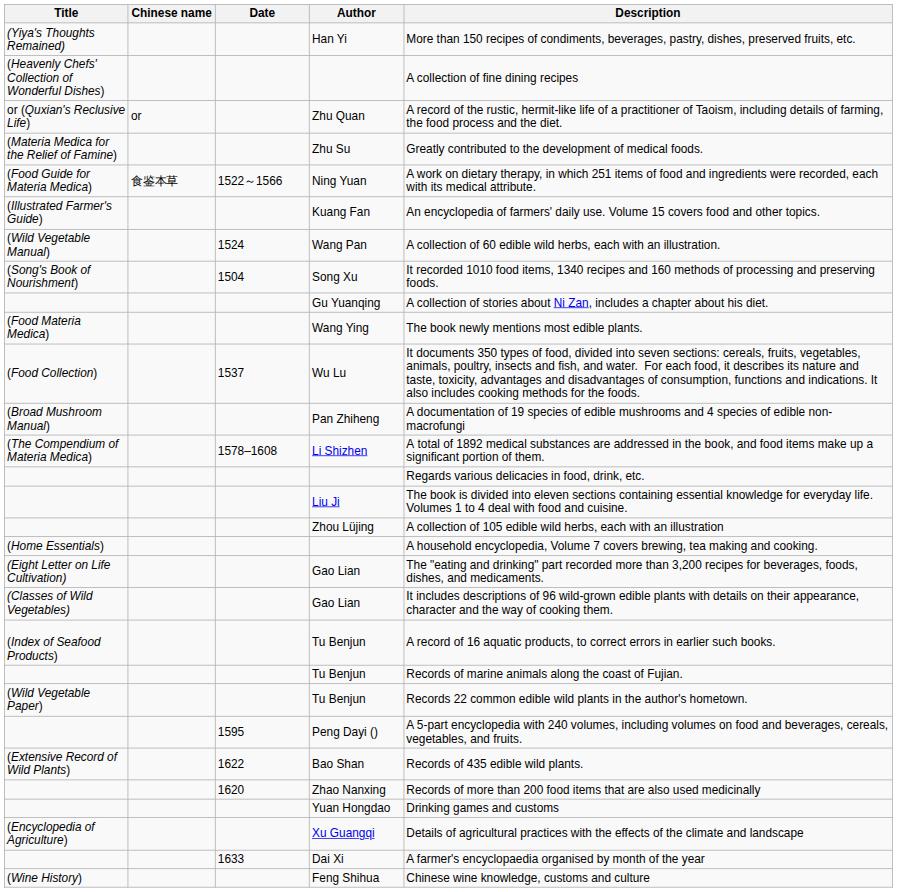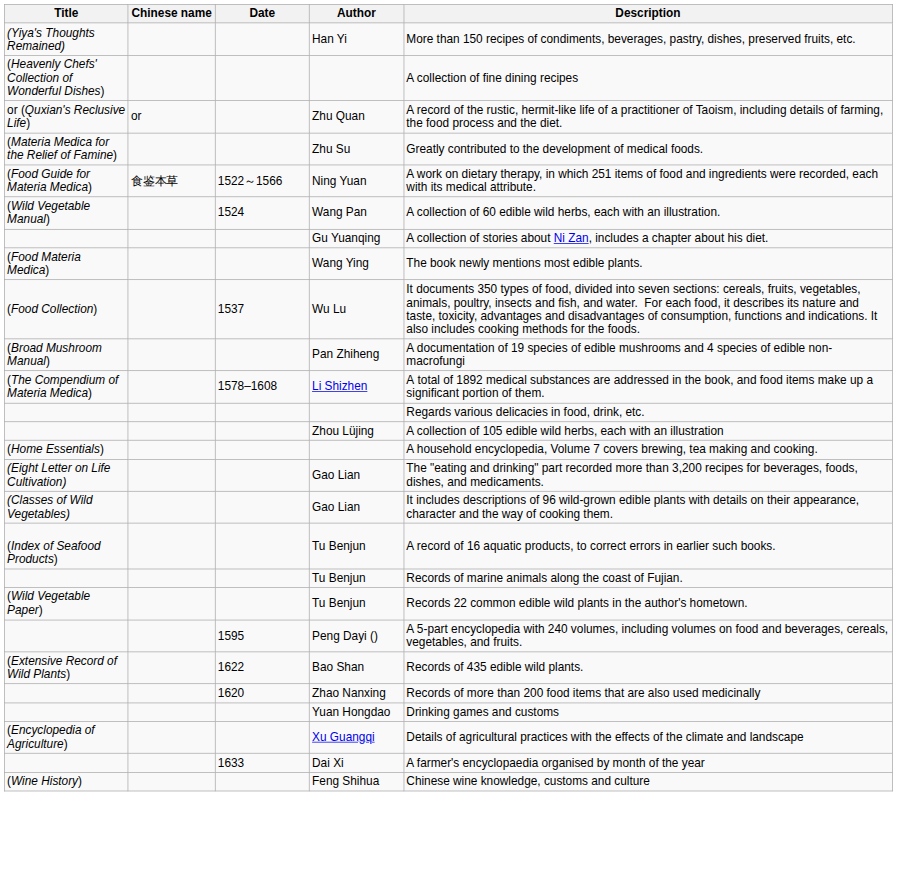 <table class="wikitable" style="width:95%;">
 <tr>
 <th style="width:160px;">Title</th>
 <th style="width:110px;">Chinese name</th>
 <th style="width:120px;">Date</th>
 <th style="width:120px;">Author</th>
 <th>Description</th>
 </tr>
 <tr>
 <td> <em>(Yiya's Thoughts Remained)</em></td>
 <td></td>
 <td></td>
 <td>Han Yi</td>
 <td>More than 150 recipes of condiments, beverages, pastry, dishes, preserved fruits, etc.</td>
 </tr>
 <tr>
 <td> (<em>Heavenly Chefs' Collection of Wonderful Dishes</em>)</td>
 <td></td>
 <td></td>
 <td></td>
 <td>A collection of fine dining recipes</td>
 </tr>
 <tr>
 <td> or  (<em>Quxian's Reclusive Life</em>)</td>
 <td> or </td>
 <td></td>
 <td>Zhu Quan</td>
 <td>A record of the rustic, hermit-like life of a practitioner of Taoism, including details of farming, the food process and the diet.</td>
 </tr>
 <tr>
 <td> (<em>Materia Medica for the Relief of Famine</em>)</td>
 <td></td>
 <td></td>
 <td>Zhu Su</td>
 <td>Greatly contributed to the development of medical foods.</td>
 </tr>
 <tr>
 <td> (<em>Food Guide for Materia Medica</em>)</td>
 <td>食鉴本草</td>
 <td>1522～1566</td>
 <td>Ning Yuan</td>
 <td>A work on dietary therapy, in which 251 items of food and ingredients were recorded, each with its medical attribute.</td>
 </tr>
 <tr>
-<td> (<em>Illustrated Farmer's Guide</em>)</td>
-<td></td>
-<td></td>
-<td>Kuang Fan</td>
-<td>An encyclopedia of farmers' daily use. Volume 15 covers food and other topics.</td>
-</tr>
-<tr>
 <td> (<em>Wild Vegetable Manual</em>)</td>
 <td></td>
 <td>1524</td>
 <td>Wang Pan</td>
 <td>A collection of 60 edible wild herbs, each with an illustration.</td>
-</tr>
-<tr>
-<td> (<em>Song's Book of Nourishment</em>)</td>
-<td></td>
-<td>1504</td>
-<td>Song Xu</td>
-<td>It recorded 1010 food items, 1340 recipes and 160 methods of processing and preserving foods.</td>
 </tr>
 <tr>
 <td></td>
 <td></td>
 <td></td>
 <td>Gu Yuanqing</td>
 <td>A collection of stories about <a href='#'>Ni Zan</a>, includes a chapter about his diet.</td>
 </tr>
 <tr>
 <td> (<em>Food Materia Medica</em>)</td>
 <td></td>
 <td></td>
 <td>Wang Ying</td>
 <td>The book newly mentions most edible plants.</td>
 </tr>
 <tr>
 <td> (<em>Food Collection</em>)</td>
 <td></td>
 <td>1537</td>
 <td>Wu Lu</td>
 <td>It documents 350 types of food, divided into seven sections: cereals, fruits, vegetables, animals, poultry, insects and fish, and water.  For each food, it describes its nature and taste, toxicity, advantages and disadvantages of consumption, functions and indications. It also includes cooking methods for the foods.</td>
 </tr>
 <tr>
 <td> (<em>Broad Mushroom Manual</em>)</td>
 <td></td>
 <td></td>
 <td>Pan Zhiheng</td>
 <td>A documentation of 19 species of edible mushrooms and 4 species of edible non-macrofungi</td>
 </tr>
 <tr>
 <td> (<em>The Compendium of Materia Medica</em>)</td>
 <td></td>
 <td>1578–1608</td>
 <td><a href='#'>Li Shizhen</a></td>
 <td>А total of 1892 medical substances are addressed in the book, and food items make up a significant portion of them.</td>
 </tr>
 <tr>
 <td></td>
 <td></td>
 <td></td>
 <td></td>
 <td>Regards various delicacies in food, drink, etc.</td>
-</tr>
-<tr>
-<td></td>
-<td></td>
-<td></td>
-<td><a href='#'>Liu Ji</a></td>
-<td>The book is divided into eleven sections containing essential knowledge for everyday life. Volumes 1 to 4 deal with food and cuisine.</td>
 </tr>
 <tr>
 <td></td>
 <td></td>
 <td></td>
 <td>Zhou Lüjing</td>
 <td>A collection of 105 edible wild herbs, each with an illustration</td>
 </tr>
 <tr>
 <td> (<em>Home Essentials</em>)</td>
 <td></td>
 <td></td>
 <td></td>
 <td>A household encyclopedia, Volume 7 covers brewing, tea making and cooking.</td>
 </tr>
 <tr>
 <td> <em>(Eight Letter on Life Cultivation)</em></td>
 <td></td>
 <td></td>
 <td>Gao Lian</td>
 <td>The "eating and drinking" part recorded more than 3,200 recipes for beverages, foods, dishes, and medicaments.</td>
 </tr>
 <tr>
 <td> <em>(Classes of Wild Vegetables)</em></td>
 <td></td>
 <td></td>
 <td>Gao Lian</td>
 <td>It includes descriptions of 96 wild-grown edible plants with details on their appearance, character and the way of cooking them.</td>
 </tr>
 <tr>
 <td><br>(<em>Index of Seafood Products</em>)</td>
 <td></td>
 <td></td>
 <td>Tu Benjun</td>
 <td>A record of 16 aquatic products, to correct errors in earlier such books.</td>
 </tr>
 <tr>
 <td></td>
 <td></td>
 <td></td>
 <td>Tu Benjun</td>
 <td>Records of marine animals along the coast of Fujian.</td>
 </tr>
 <tr>
 <td> (<em>Wild Vegetable Paper</em>)</td>
 <td></td>
 <td></td>
 <td>Tu Benjun</td>
 <td>Records 22 common edible wild plants in the author's hometown.</td>
 </tr>
 <tr>
 <td></td>
 <td></td>
 <td>1595</td>
 <td>Peng Dayi ()</td>
 <td>A 5-part encyclopedia with 240 volumes, including volumes on food and beverages, cereals, vegetables, and fruits.</td>
 </tr>
 <tr>
 <td> (<em>Extensive Record of Wild Plants</em>)</td>
 <td></td>
 <td>1622</td>
 <td>Bao Shan</td>
 <td>Records of 435 edible wild plants.</td>
 </tr>
 <tr>
 <td></td>
 <td></td>
 <td>1620</td>
 <td>Zhao Nanxing</td>
 <td>Records of more than 200 food items that are also used medicinally</td>
 </tr>
 <tr>
 <td></td>
 <td></td>
 <td></td>
 <td>Yuan Hongdao</td>
 <td>Drinking games and customs</td>
 </tr>
 <tr>
 <td> (<em>Encyclopedia of Agriculture</em>)</td>
 <td></td>
 <td></td>
 <td><a href='#'>Xu Guangqi</a></td>
 <td>Details of agricultural practices with the effects of the climate and landscape</td>
 </tr>
 <tr>
 <td></td>
 <td></td>
 <td>1633</td>
 <td>Dai Xi</td>
 <td>A farmer's encyclopaedia organised by month of the year</td>
 </tr>
 <tr>
 <td> (<em>Wine History</em>)</td>
 <td></td>
 <td></td>
 <td>Feng Shihua</td>
 <td>Chinese wine knowledge, customs and culture</td>
 </tr>
 </table>
